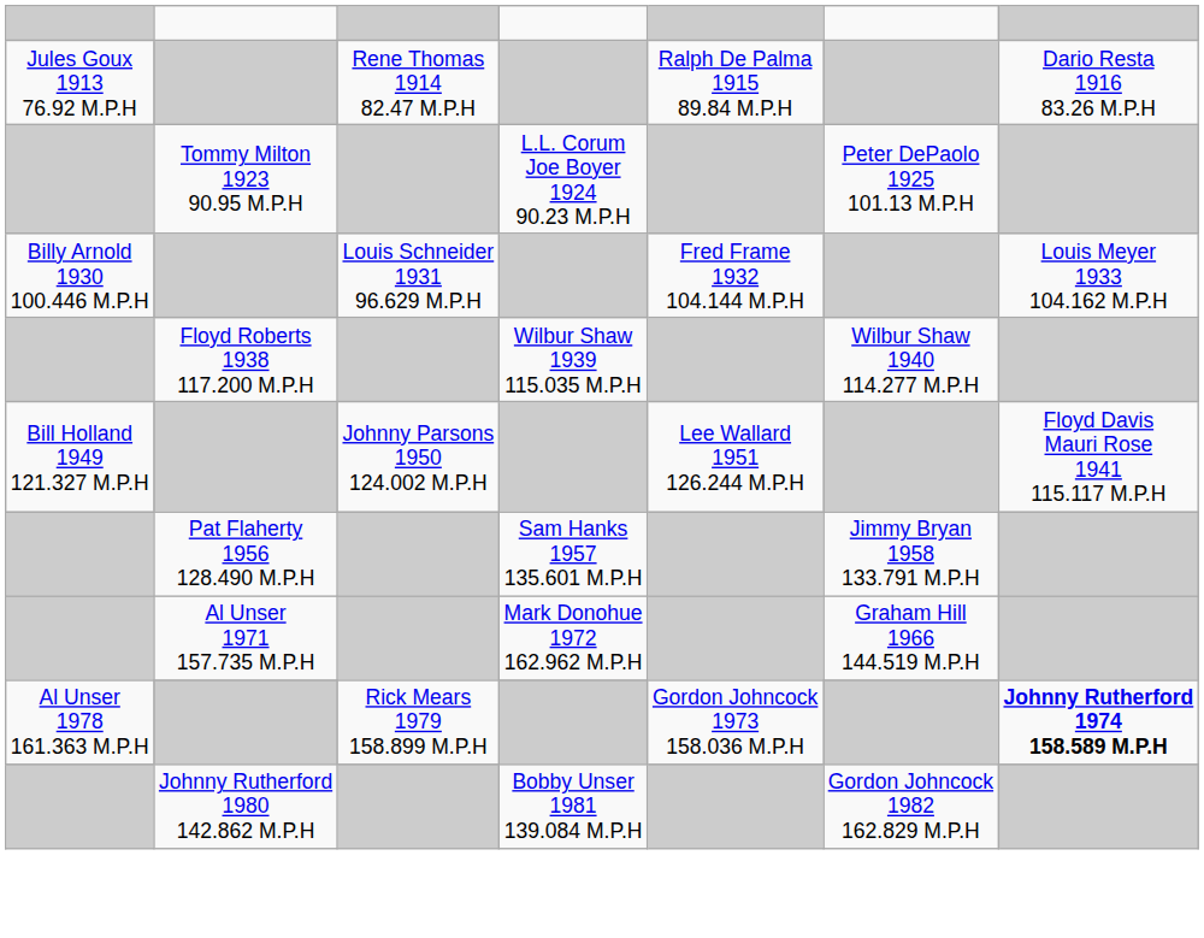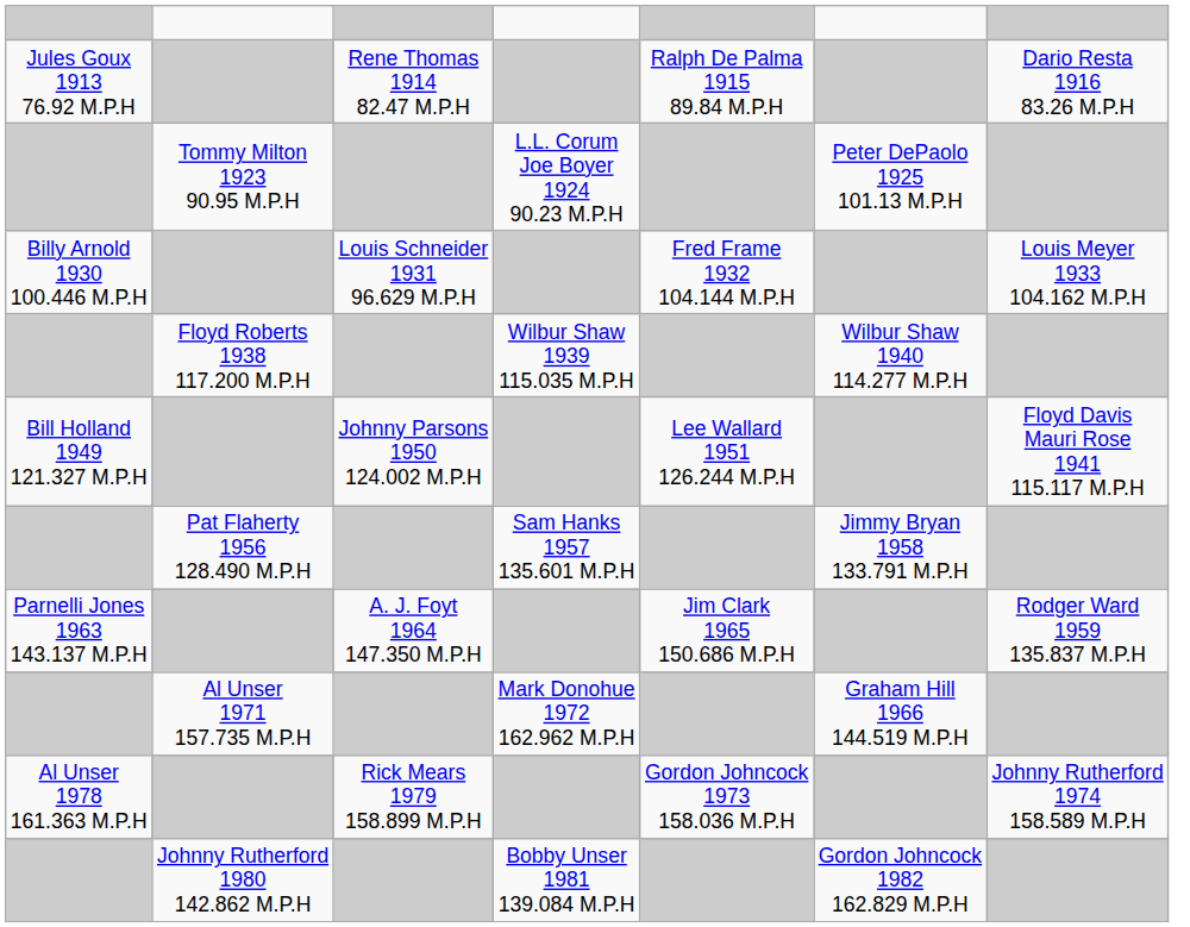 <table class="wikitable" style="font-size: 80%;">
 <tr>
 <td align="center" style="background:#CCCCCC;"></td>
 <td> </td>
 <td align="center" style="background:#CCCCCC;"></td>
 <td> </td>
 <td align="center" style="background:#CCCCCC;"></td>
 <td> </td>
 <td align="center" style="background:#CCCCCC;"></td>
 </tr>
 <tr>
 <td align="center"><a href='#'>Jules Goux</a><br><a href='#'>1913</a><br>76.92 M.P.H</td>
 <td align="center" style="background:#CCCCCC;"></td>
 <td align="center"><a href='#'>Rene Thomas</a><br><a href='#'>1914</a><br>82.47 M.P.H</td>
 <td align="center" style="background:#CCCCCC;"> </td>
 <td align="center"><a href='#'>Ralph De Palma</a><br><a href='#'>1915</a><br>89.84 M.P.H</td>
 <td align="center" style="background:#CCCCCC;"></td>
 <td align="center"><a href='#'>Dario Resta</a><br><a href='#'>1916</a><br>83.26 M.P.H</td>
 </tr>
 <tr>
 <td align="center" style="background:#CCCCCC;"></td>
 <td align="center"><a href='#'>Tommy Milton</a><br><a href='#'>1923</a><br>90.95 M.P.H</td>
 <td align="center" style="background:#CCCCCC;"></td>
 <td align="center"><a href='#'>L.L. Corum</a><br><a href='#'>Joe Boyer</a><br><a href='#'>1924</a><br>90.23 M.P.H</td>
 <td align="center" style="background:#CCCCCC;"></td>
 <td align="center"><a href='#'>Peter DePaolo</a><br><a href='#'>1925</a><br>101.13 M.P.H</td>
 <td align="center" style="background:#CCCCCC;"></td>
 </tr>
 <tr>
 <td align="center"><a href='#'>Billy Arnold</a><br><a href='#'>1930</a><br>100.446 M.P.H</td>
 <td align="center" style="background:#CCCCCC;"></td>
 <td align="center"><a href='#'>Louis Schneider</a><br><a href='#'>1931</a><br>96.629 M.P.H</td>
 <td align="center" style="background:#CCCCCC;"></td>
 <td align="center"><a href='#'>Fred Frame</a><br><a href='#'>1932</a><br>104.144 M.P.H</td>
 <td align="center" style="background:#CCCCCC;"></td>
 <td align="center"><a href='#'>Louis Meyer</a><br><a href='#'>1933</a><br>104.162 M.P.H</td>
 </tr>
 <tr>
 <td align="center" style="background:#CCCCCC;"></td>
 <td align="center"><a href='#'>Floyd Roberts</a><br><a href='#'>1938</a><br>117.200 M.P.H</td>
 <td align="center" style="background:#CCCCCC;"></td>
 <td align="center"><a href='#'>Wilbur Shaw</a><br><a href='#'>1939</a><br>115.035 M.P.H</td>
 <td align="center" style="background:#CCCCCC;"></td>
 <td align="center"><a href='#'>Wilbur Shaw</a><br><a href='#'>1940</a><br>114.277 M.P.H</td>
 <td align="center" style="background:#CCCCCC;"> </td>
 </tr>
 <tr>
 <td align="center"><a href='#'>Bill Holland</a><br><a href='#'>1949</a><br>121.327 M.P.H</td>
 <td align="center" style="background:#CCCCCC;"></td>
 <td align="center"><a href='#'>Johnny Parsons</a><br><a href='#'>1950</a><br>124.002 M.P.H</td>
 <td align="center" style="background:#CCCCCC;"></td>
 <td align="center"><a href='#'>Lee Wallard</a><br><a href='#'>1951</a><br>126.244 M.P.H</td>
 <td align="center" style="background:#CCCCCC;"></td>
 <td align="center"><a href='#'>Floyd Davis</a><br><a href='#'>Mauri Rose</a><br><a href='#'>1941</a><br>115.117 M.P.H</td>
 </tr>
 <tr>
 <td align="center" style="background:#CCCCCC;"></td>
 <td align="center"><a href='#'>Pat Flaherty</a><br><a href='#'>1956</a><br>128.490 M.P.H</td>
 <td align="center" style="background:#CCCCCC;"></td>
 <td align="center"><a href='#'>Sam Hanks</a><br><a href='#'>1957</a><br>135.601 M.P.H</td>
 <td align="center" style="background:#CCCCCC;"></td>
 <td align="center"><a href='#'>Jimmy Bryan</a><br><a href='#'>1958</a><br>133.791 M.P.H</td>
 <td align="center" style="background:#CCCCCC;"></td>
 </tr>
 <tr>
+<td align="center"><a href='#'>Parnelli Jones</a><br><a href='#'>1963</a><br>143.137 M.P.H</td>
+<td align="center" style="background:#CCCCCC;"></td>
+<td align="center"><a href='#'>A. J. Foyt</a><br><a href='#'>1964</a><br>147.350 M.P.H</td>
+<td align="center" style="background:#CCCCCC;"></td>
+<td align="center"><a href='#'>Jim Clark</a><br><a href='#'>1965</a><br>150.686 M.P.H</td>
+<td align="center" style="background:#CCCCCC;"></td>
+<td align="center"><a href='#'>Rodger Ward</a><br><a href='#'>1959</a><br>135.837 M.P.H</td>
+</tr>
+<tr>
 <td align="center" style="background:#CCCCCC;"></td>
 <td align="center"><a href='#'>Al Unser</a><br><a href='#'>1971</a><br>157.735 M.P.H</td>
 <td align="center" style="background:#CCCCCC;"></td>
 <td align="center"><a href='#'>Mark Donohue</a><br><a href='#'>1972</a><br>162.962 M.P.H</td>
 <td align="center" style="background:#CCCCCC;"></td>
 <td align="center"><a href='#'>Graham Hill</a><br><a href='#'>1966</a><br>144.519 M.P.H</td>
 <td align="center" style="background:#CCCCCC;"></td>
 </tr>
 <tr>
 <td align="center"><a href='#'>Al Unser</a><br><a href='#'>1978</a><br>161.363 M.P.H</td>
 <td align="center" style="background:#CCCCCC;"></td>
 <td align="center"><a href='#'>Rick Mears</a><br><a href='#'>1979</a><br>158.899 M.P.H</td>
 <td align="center" style="background:#CCCCCC;"></td>
 <td align="center"><a href='#'>Gordon Johncock</a><br><a href='#'>1973</a><br>158.036 M.P.H</td>
 <td align="center" style="background:#CCCCCC;"></td>
-<td align="center"><strong><a href='#'>Johnny Rutherford</a><br><a href='#'>1974</a><br>158.589 M.P.H</strong></td>
+<td align="center"><a href='#'>Johnny Rutherford</a><br><a href='#'>1974</a><br>158.589 M.P.H</td>
 </tr>
 <tr>
 <td align="center" style="background:#CCCCCC;"> </td>
 <td align="center"><a href='#'>Johnny Rutherford</a><br><a href='#'>1980</a><br>142.862 M.P.H</td>
 <td align="center" style="background:#CCCCCC;"> </td>
 <td align="center"><a href='#'>Bobby Unser</a><br><a href='#'>1981</a><br>139.084 M.P.H</td>
 <td align="center" style="background:#CCCCCC;"> </td>
 <td align="center"><a href='#'>Gordon Johncock</a><br><a href='#'>1982</a><br>162.829 M.P.H</td>
 <td align="center" style="background:#CCCCCC;"> </td>
 </tr>
 </table>
